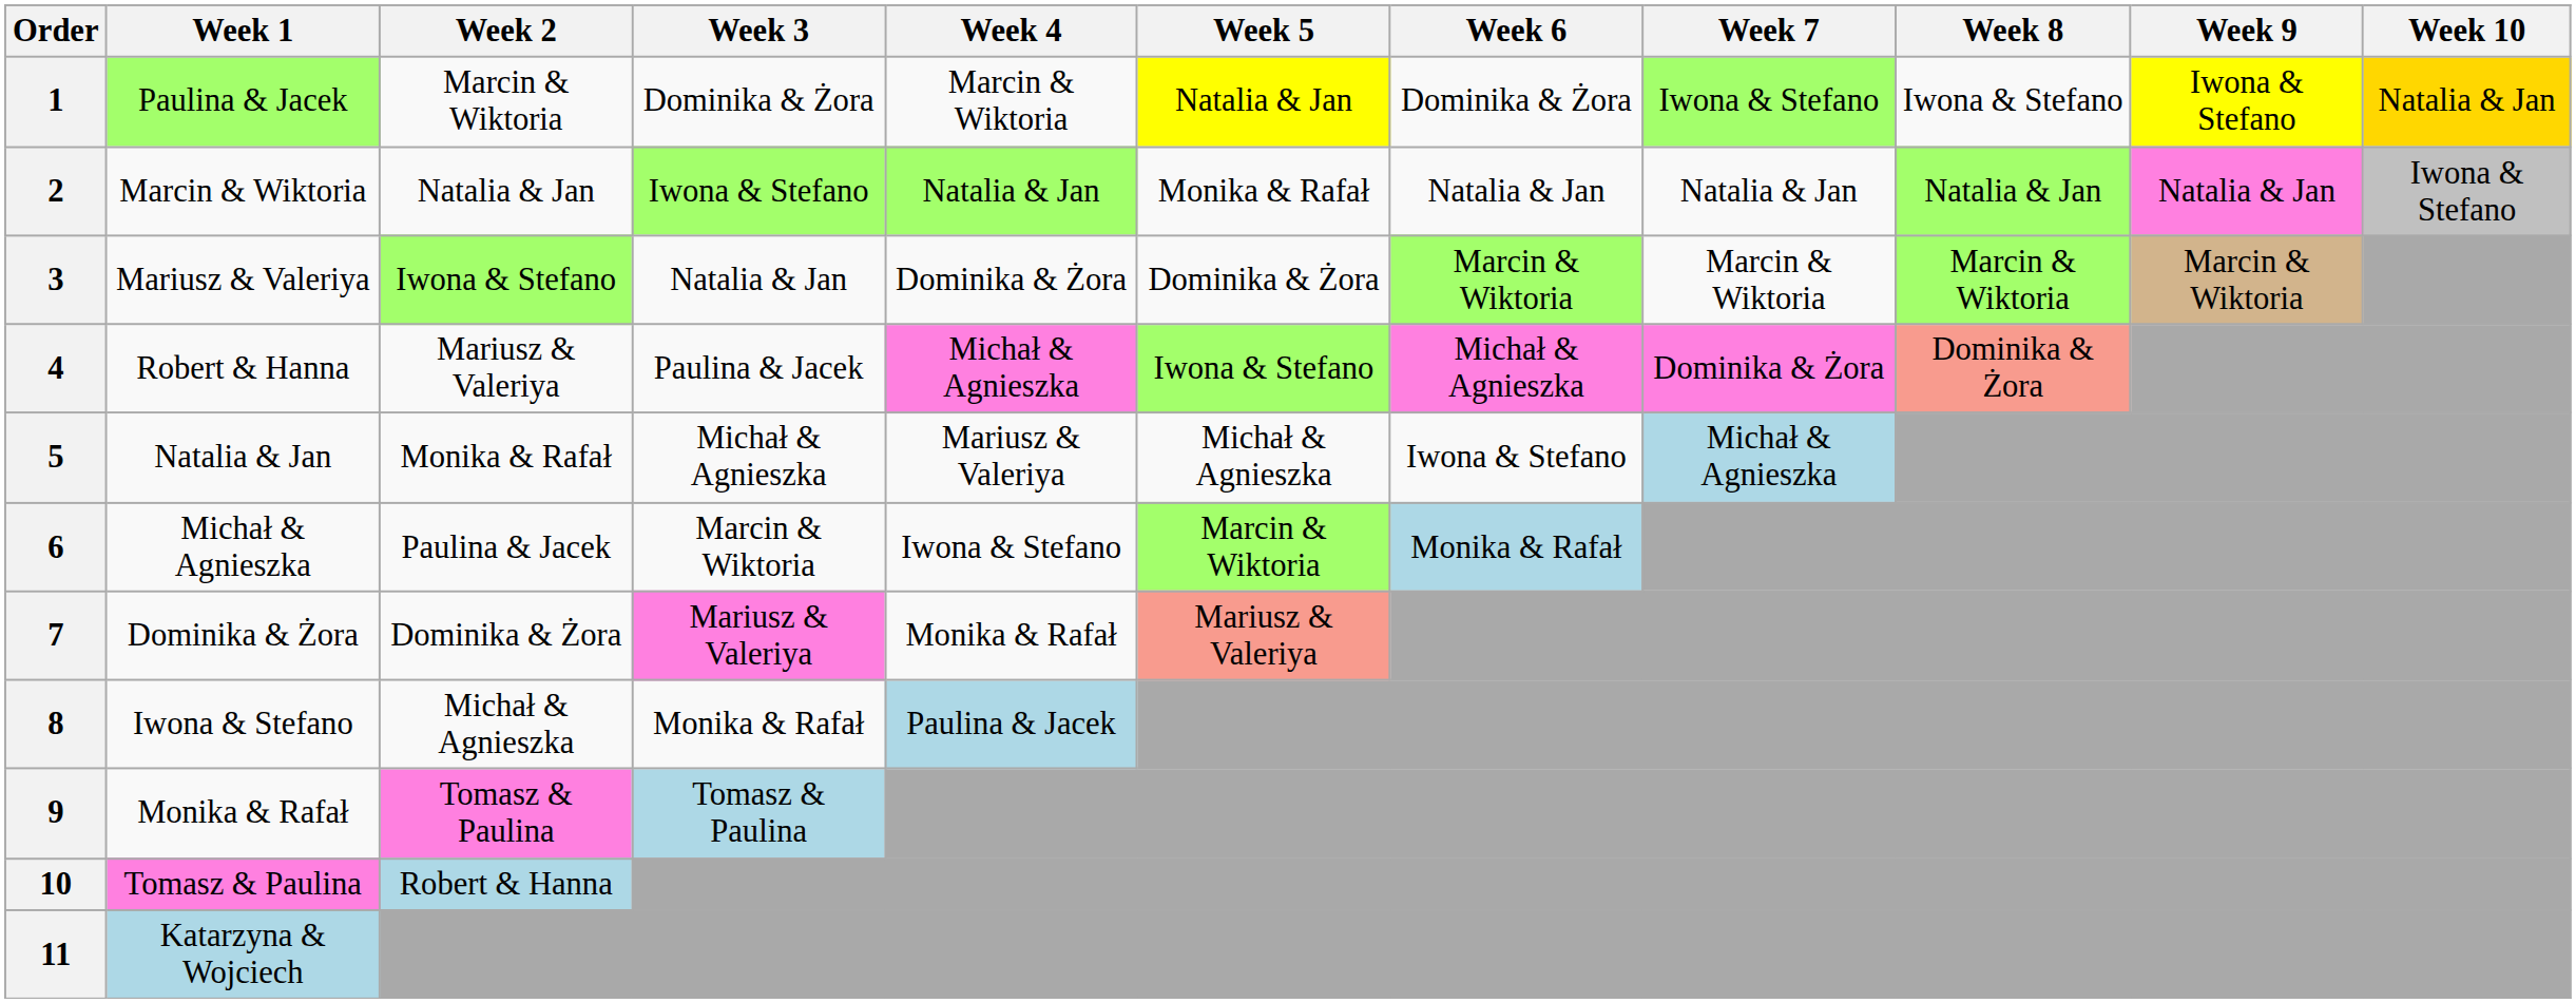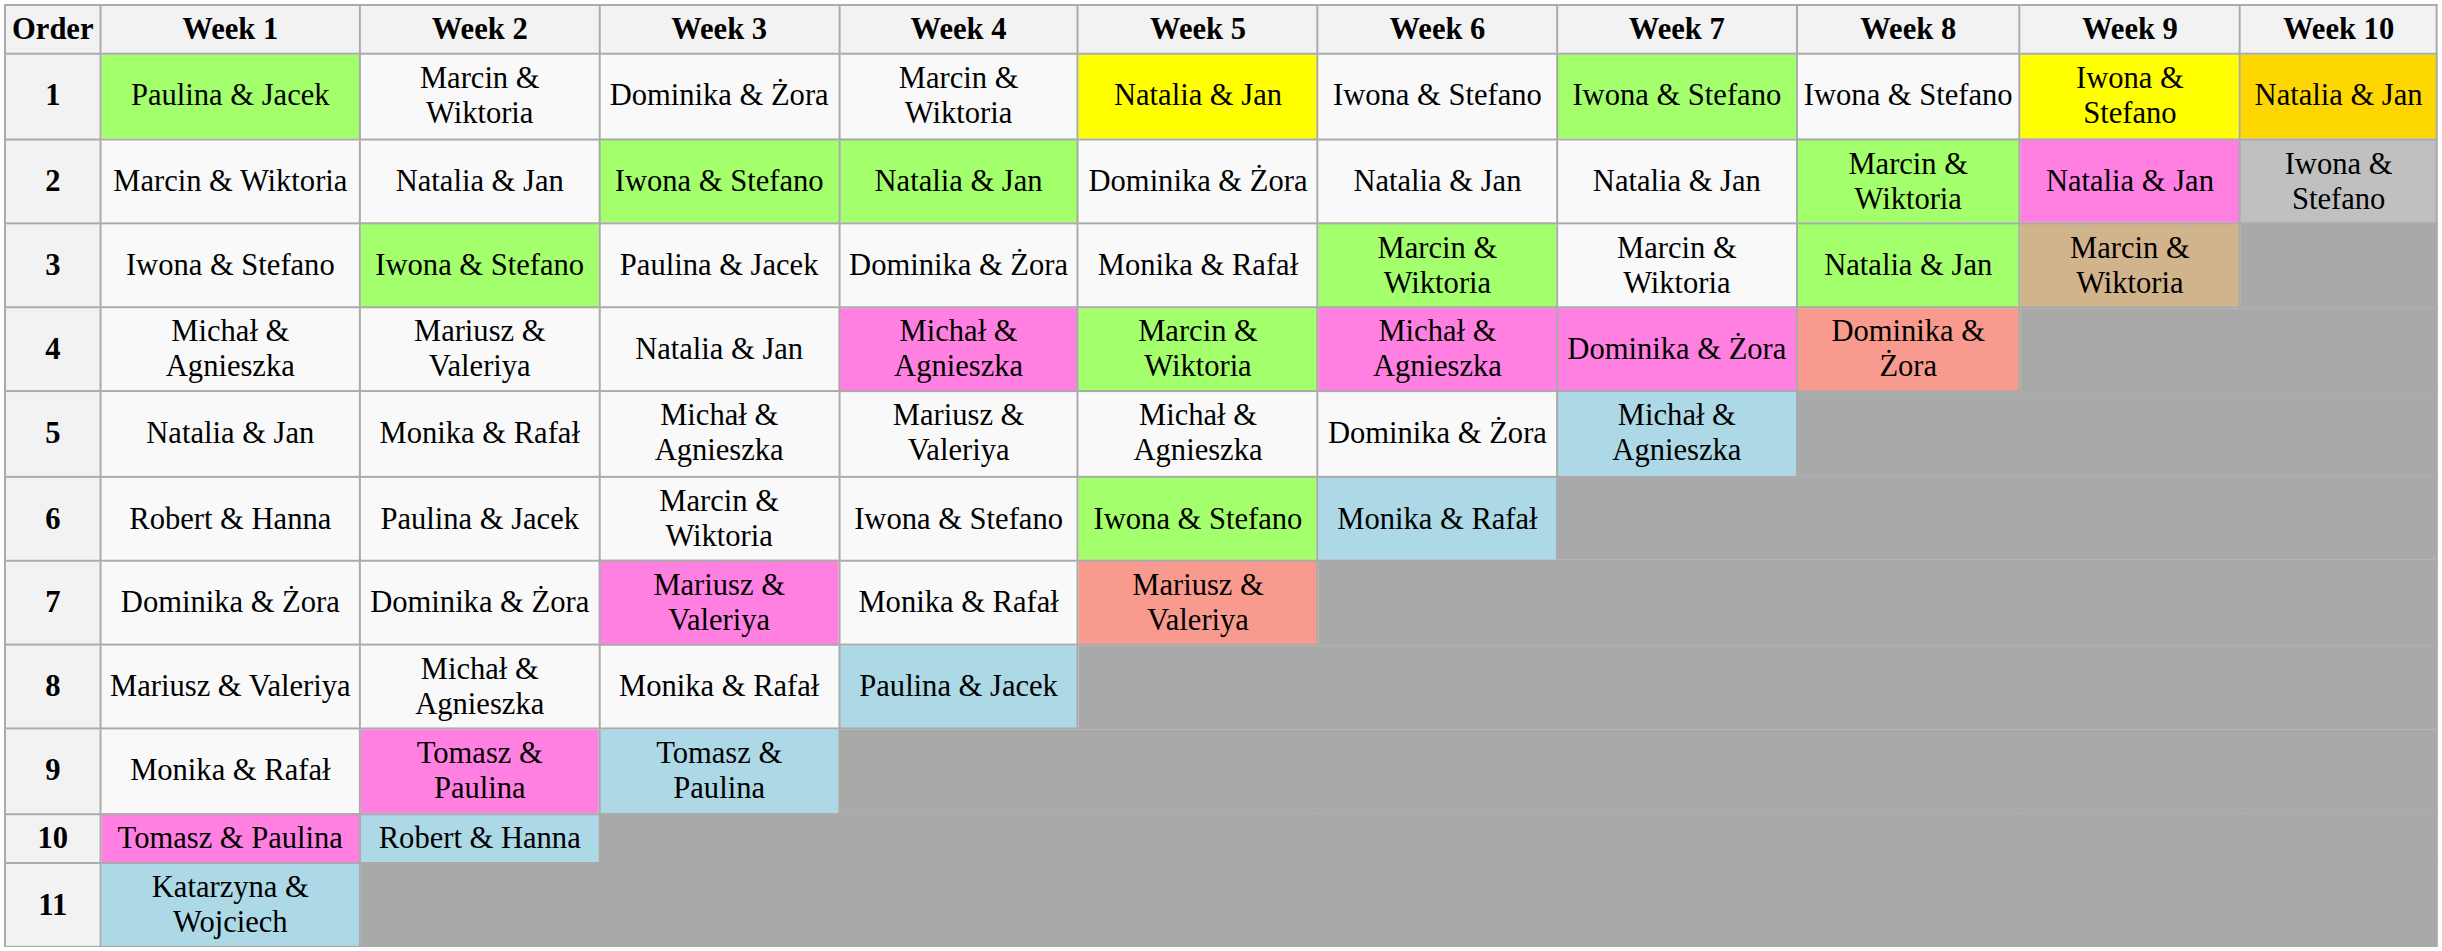 <table class="wikitable" style="font-size:98%; text-align:center">
 <tr>
 <th>Order</th>
 <th>Week 1</th>
 <th>Week 2</th>
 <th>Week 3</th>
 <th>Week 4</th>
 <th>Week 5</th>
 <th>Week 6</th>
 <th>Week 7</th>
 <th>Week 8</th>
 <th>Week 9</th>
 <th>Week 10</th>
 </tr>
 <tr>
 <th>1</th>
 <td style="background:#A3FF6B;">Paulina & Jacek</td>
 <td>Marcin & Wiktoria</td>
 <td>Dominika & Żora</td>
 <td>Marcin & Wiktoria</td>
 <td style="background:yellow">Natalia & Jan</td>
-<td>Dominika & Żora</td>
+<td>Iwona & Stefano</td>
 <td style="background:#A3FF6B;">Iwona & Stefano</td>
 <td>Iwona & Stefano</td>
 <td style="background:yellow">Iwona & Stefano</td>
 <td style="background:gold">Natalia & Jan</td>
 </tr>
 <tr>
 <th>2</th>
 <td>Marcin & Wiktoria</td>
 <td>Natalia & Jan</td>
 <td style="background:#A3FF6B;">Iwona & Stefano</td>
 <td style="background:#A3FF6B;">Natalia & Jan</td>
-<td>Monika & Rafał</td>
+<td>Dominika & Żora</td>
 <td>Natalia & Jan</td>
 <td>Natalia & Jan</td>
-<td style="background:#A3FF6B;">Natalia & Jan</td>
+<td style="background:#A3FF6B;">Marcin & Wiktoria</td>
 <td style="background:#FF80E0;">Natalia & Jan</td>
 <td style="background:silver">Iwona & Stefano</td>
 </tr>
 <tr>
 <th>3</th>
-<td>Mariusz & Valeriya</td>
+<td>Iwona & Stefano</td>
 <td style="background:#A3FF6B;">Iwona & Stefano</td>
-<td>Natalia & Jan</td>
+<td>Paulina & Jacek</td>
 <td>Dominika & Żora</td>
-<td>Dominika & Żora</td>
+<td>Monika & Rafał</td>
 <td style="background:#A3FF6B;">Marcin & Wiktoria</td>
 <td>Marcin & Wiktoria</td>
-<td style="background:#A3FF6B;">Marcin & Wiktoria</td>
+<td style="background:#A3FF6B;">Natalia & Jan</td>
 <td style="background:tan">Marcin & Wiktoria</td>
 <td style="background:darkgrey;"></td>
 </tr>
 <tr>
 <th>4</th>
-<td>Robert & Hanna</td>
+<td>Michał & Agnieszka</td>
 <td>Mariusz & Valeriya</td>
-<td>Paulina & Jacek</td>
+<td>Natalia & Jan</td>
 <td style="background:#FF80E0;">Michał & Agnieszka</td>
-<td style="background:#A3FF6B;">Iwona & Stefano</td>
+<td style="background:#A3FF6B;">Marcin & Wiktoria</td>
 <td style="background:#FF80E0;">Michał & Agnieszka</td>
 <td style="background:#FF80E0;">Dominika & Żora</td>
 <td style="background:#F89B8E;">Dominika & Żora</td>
 <td style="background:darkgrey;" colspan="2"></td>
 </tr>
 <tr>
 <th>5</th>
 <td>Natalia & Jan</td>
 <td>Monika & Rafał</td>
 <td>Michał & Agnieszka</td>
 <td>Mariusz & Valeriya</td>
 <td>Michał & Agnieszka</td>
-<td>Iwona & Stefano</td>
+<td>Dominika & Żora</td>
 <td style="background:lightblue;">Michał & Agnieszka</td>
 <td style="background:darkgrey;" colspan="3"></td>
 </tr>
 <tr>
 <th>6</th>
-<td>Michał & Agnieszka</td>
+<td>Robert & Hanna</td>
 <td>Paulina & Jacek</td>
 <td>Marcin & Wiktoria</td>
 <td>Iwona & Stefano</td>
-<td style="background:#A3FF6B;">Marcin & Wiktoria</td>
+<td style="background:#A3FF6B;">Iwona & Stefano</td>
 <td style="background:lightblue;">Monika & Rafał</td>
 <td style="background:darkgrey;" colspan="4"></td>
 </tr>
 <tr>
 <th>7</th>
 <td>Dominika & Żora</td>
 <td>Dominika & Żora</td>
 <td style="background:#FF80E0;">Mariusz & Valeriya</td>
 <td>Monika & Rafał</td>
 <td style="background:#F89B8E;">Mariusz & Valeriya</td>
 <td style="background:darkgrey;" colspan="5"></td>
 </tr>
 <tr>
 <th>8</th>
-<td>Iwona & Stefano</td>
+<td>Mariusz & Valeriya</td>
 <td>Michał & Agnieszka</td>
 <td>Monika & Rafał</td>
 <td style="background:lightblue;">Paulina & Jacek</td>
 <td style="background:darkgrey;" colspan="6"></td>
 </tr>
 <tr>
 <th>9</th>
 <td>Monika & Rafał</td>
 <td style="background:#FF80E0;">Tomasz & Paulina</td>
 <td style="background:lightblue;">Tomasz & Paulina</td>
 <td style="background:darkgrey;" colspan="7"></td>
 </tr>
 <tr>
 <th>10</th>
 <td style="background:#FF80E0;">Tomasz & Paulina</td>
 <td style="background:lightblue;">Robert & Hanna</td>
 <td style="background:darkgrey;" colspan="8"></td>
 </tr>
 <tr>
 <th>11</th>
 <td style="background:lightblue;">Katarzyna & Wojciech</td>
 <td style="background:darkgrey;" colspan="9"></td>
 </tr>
 </table>
